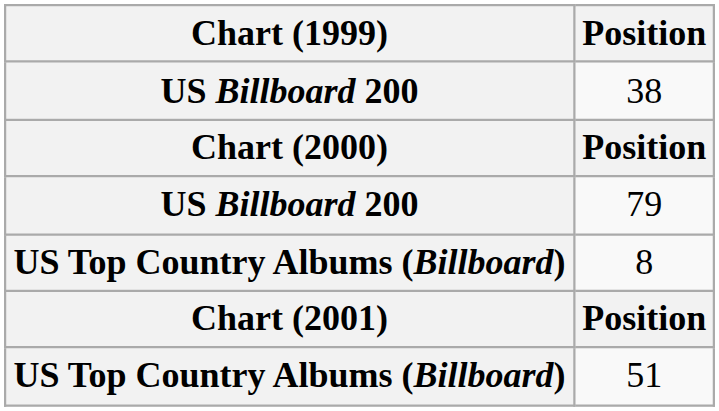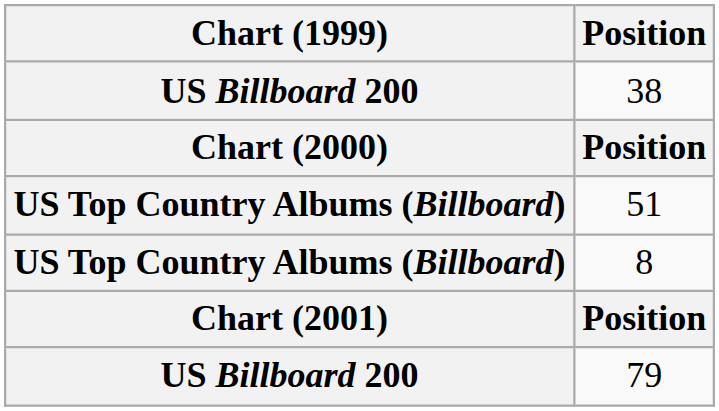 <table class="wikitable plainrowheaders" style="text-align:center">
 <tr>
 <th scope="col">Chart (1999)</th>
 <th scope="col">Position</th>
 </tr>
 <tr>
 <th scope="row">US <em>Billboard</em> 200</th>
 <td>38</td>
 </tr>
 <tr>
 <th scope="col">Chart (2000)</th>
 <th scope="col">Position</th>
 </tr>
 <tr>
-<th scope="row">US <em>Billboard</em> 200</th>
-<td>79</td>
+<th scope="row">US Top Country Albums (<em>Billboard</em>)</th>
+<td>51</td>
 </tr>
 <tr>
 <th scope="row">US Top Country Albums (<em>Billboard</em>)</th>
 <td>8</td>
 </tr>
 <tr>
 <th scope="col">Chart (2001)</th>
 <th scope="col">Position</th>
 </tr>
 <tr>
-<th scope="row">US Top Country Albums (<em>Billboard</em>)</th>
-<td>51</td>
+<th scope="row">US <em>Billboard</em> 200</th>
+<td>79</td>
 </tr>
 </table>
